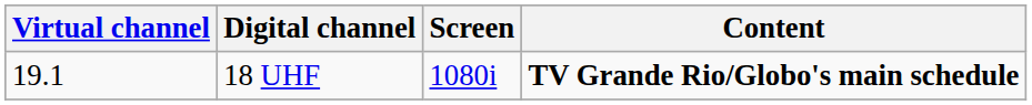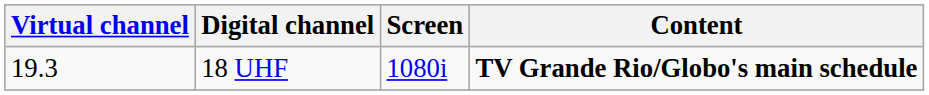 <table class = "wikitable">
 <tr>
 <th><a href='#'>Virtual channel</a></th>
 <th>Digital channel</th>
 <th>Screen</th>
 <th>Content</th>
 </tr>
 <tr>
-<td>19.1</td>
+<td>19.3</td>
 <td>18 <a href='#'>UHF</a></td>
 <td><a href='#'>1080i</a></td>
 <td><strong>TV Grande Rio/Globo's main schedule</strong></td>
 </tr>
 </table>
